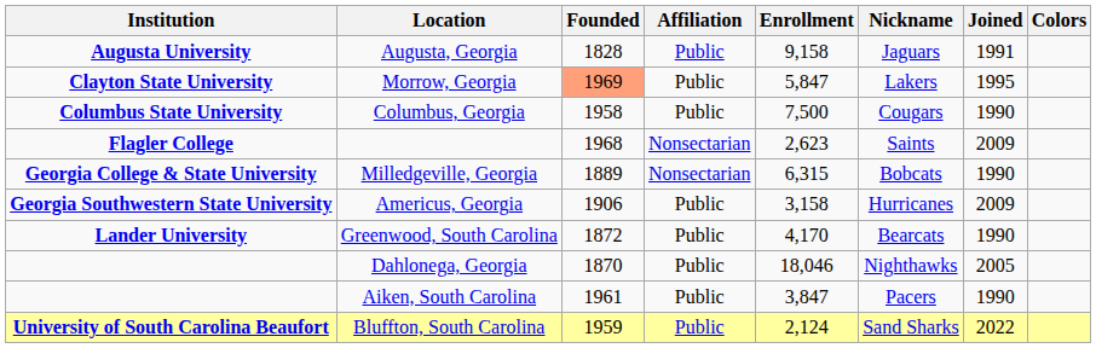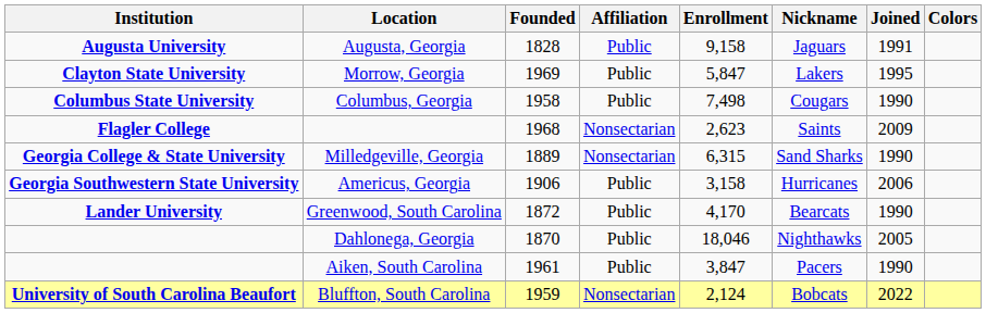 <table class="wikitable sortable" style="text-align:center">
 <tr>
 <th>Institution</th>
 <th>Location</th>
 <th>Founded</th>
 <th>Affiliation</th>
 <th>Enrollment</th>
 <th>Nickname</th>
 <th>Joined</th>
 <th class="unsortable">Colors</th>
 </tr>
 <tr>
 <td><strong><a href='#'>Augusta University</a></strong></td>
 <td><a href='#'>Augusta, Georgia</a></td>
 <td>1828</td>
 <td><a href='#'>Public</a></td>
 <td>9,158</td>
 <td><a href='#'>Jaguars</a></td>
 <td>1991</td>
 <td></td>
 </tr>
 <tr>
 <td><strong><a href='#'>Clayton State University</a></strong></td>
 <td><a href='#'>Morrow, Georgia</a></td>
-<td style="background: lightsalmon;">1969</td>
+<td>1969</td>
 <td>Public</td>
 <td>5,847</td>
 <td><a href='#'>Lakers</a></td>
 <td>1995</td>
 <td></td>
 </tr>
 <tr>
 <td><strong><a href='#'>Columbus State University</a></strong></td>
 <td><a href='#'>Columbus, Georgia</a></td>
 <td>1958</td>
 <td>Public</td>
-<td>7,500</td>
+<td>7,498</td>
 <td><a href='#'>Cougars</a></td>
 <td>1990</td>
 <td></td>
 </tr>
 <tr>
 <td><strong><a href='#'>Flagler College</a></strong></td>
 <td></td>
 <td>1968</td>
 <td><a href='#'>Nonsectarian</a></td>
 <td>2,623</td>
 <td><a href='#'>Saints</a></td>
 <td>2009</td>
 <td></td>
 </tr>
 <tr>
 <td><strong><a href='#'>Georgia College & State University</a></strong></td>
 <td><a href='#'>Milledgeville, Georgia</a></td>
 <td>1889</td>
 <td><a href='#'>Nonsectarian</a></td>
 <td>6,315</td>
-<td><a href='#'>Bobcats</a></td>
+<td><a href='#'>Sand Sharks</a></td>
 <td>1990</td>
 <td></td>
 </tr>
 <tr>
 <td><strong><a href='#'>Georgia Southwestern State University</a></strong></td>
 <td><a href='#'>Americus, Georgia</a></td>
 <td>1906</td>
 <td>Public</td>
 <td>3,158</td>
 <td><a href='#'>Hurricanes</a></td>
-<td>2009</td>
+<td>2006</td>
 <td></td>
 </tr>
 <tr>
 <td><strong><a href='#'>Lander University</a></strong></td>
 <td><a href='#'>Greenwood, South Carolina</a></td>
 <td>1872</td>
 <td>Public</td>
 <td>4,170</td>
 <td><a href='#'>Bearcats</a></td>
 <td>1990</td>
 <td></td>
 </tr>
 <tr>
 <td></td>
 <td><a href='#'>Dahlonega, Georgia</a></td>
 <td>1870</td>
 <td>Public</td>
 <td>18,046</td>
 <td><a href='#'>Nighthawks</a></td>
 <td>2005</td>
 <td></td>
 </tr>
 <tr>
 <td></td>
 <td><a href='#'>Aiken, South Carolina</a></td>
 <td>1961</td>
 <td>Public</td>
 <td>3,847</td>
 <td><a href='#'>Pacers</a></td>
 <td>1990</td>
 <td>  </td>
 </tr>
 <tr bgcolor=#ffffao>
 <td><strong><a href='#'>University of South Carolina Beaufort</a></strong></td>
 <td><a href='#'>Bluffton, South Carolina</a></td>
 <td>1959</td>
-<td><a href='#'>Public</a></td>
+<td><a href='#'>Nonsectarian</a></td>
 <td>2,124</td>
-<td><a href='#'>Sand Sharks</a></td>
+<td><a href='#'>Bobcats</a></td>
 <td>2022</td>
 <td></td>
 </tr>
 </table>
